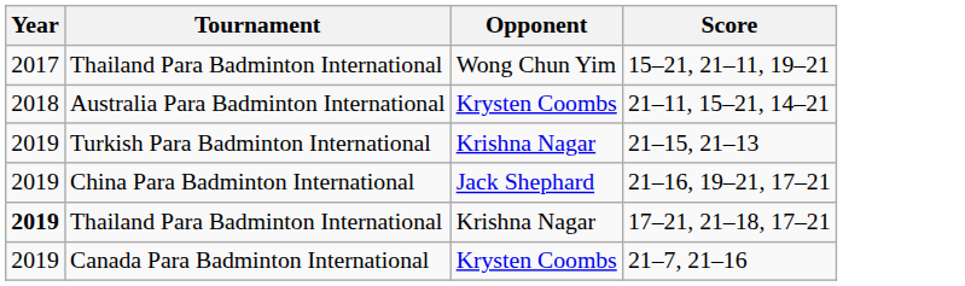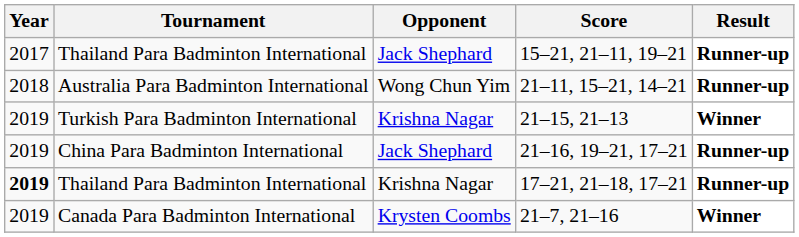 <table class="sortable wikitable" style="font-size: 90%;">
 <tr>
 <th>Year</th>
 <th>Tournament</th>
 <th>Opponent</th>
 <th>Score</th>
+<th>Result</th>
 </tr>
 <tr>
 <td align="center">2017</td>
 <td align="left">Thailand Para Badminton International</td>
-<td align="left"> Wong Chun Yim</td>
+<td align="left"> <a href='#'>Jack Shephard</a></td>
 <td align="left">15–21, 21–11, 19–21</td>
+<td style="text-align:left; background:white"><strong> Runner-up</strong></td>
 </tr>
 <tr>
 <td align="center">2018</td>
 <td align="left">Australia Para Badminton International</td>
-<td align="left"> <a href='#'>Krysten Coombs</a></td>
+<td align="left"> Wong Chun Yim</td>
 <td align="left">21–11, 15–21, 14–21</td>
+<td style="text-align:left; background:white"><strong> Runner-up</strong></td>
 </tr>
 <tr>
 <td align="center">2019</td>
 <td align="left">Turkish Para Badminton International</td>
 <td align="left"> <a href='#'>Krishna Nagar</a></td>
 <td align="left">21–15, 21–13</td>
+<td style="text-align:left; background:white"><strong> Winner</strong></td>
 </tr>
 <tr>
 <td align="center">2019</td>
 <td align="left">China Para Badminton International</td>
 <td align="left"> <a href='#'>Jack Shephard</a></td>
 <td align="left">21–16, 19–21, 17–21</td>
+<td style="text-align:left; background:white"><strong> Runner-up</strong></td>
 </tr>
 <tr>
 <td align="center"><strong>2019</strong></td>
 <td align="left">Thailand Para Badminton International</td>
 <td align="left"> Krishna Nagar</td>
 <td align="left">17–21, 21–18, 17–21</td>
+<td style="text-align:left; background:white"><strong> Runner-up</strong></td>
 </tr>
 <tr>
 <td align="center">2019</td>
 <td align="left">Canada Para Badminton International</td>
 <td align="left"> <a href='#'>Krysten Coombs</a></td>
 <td align="left">21–7, 21–16</td>
+<td style="text-align:left; background:white"><strong> Winner</strong></td>
 </tr>
 </table>
